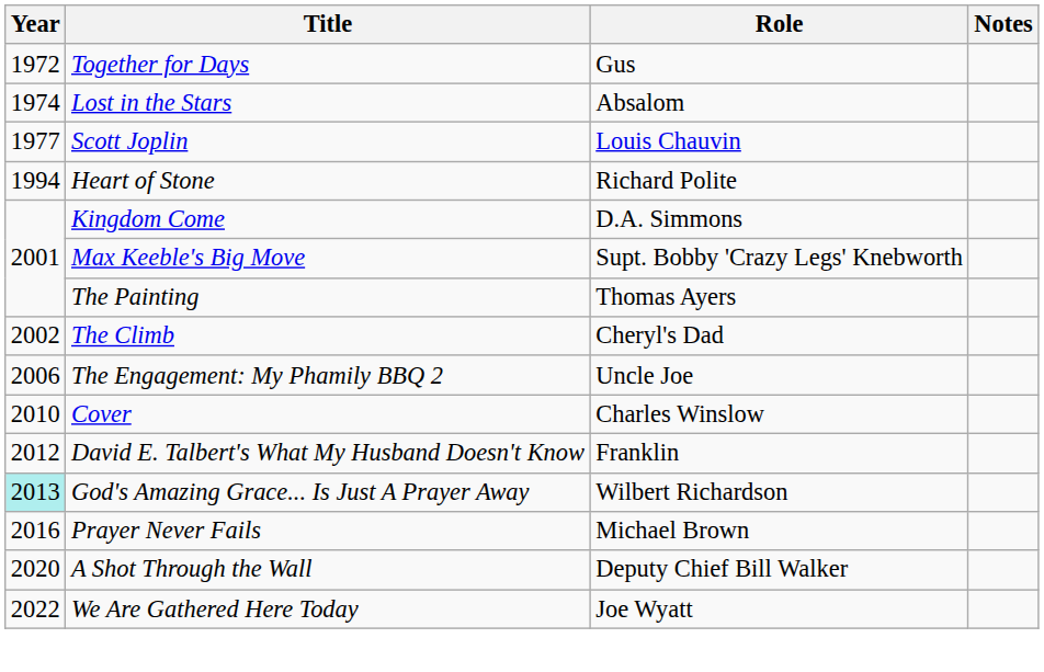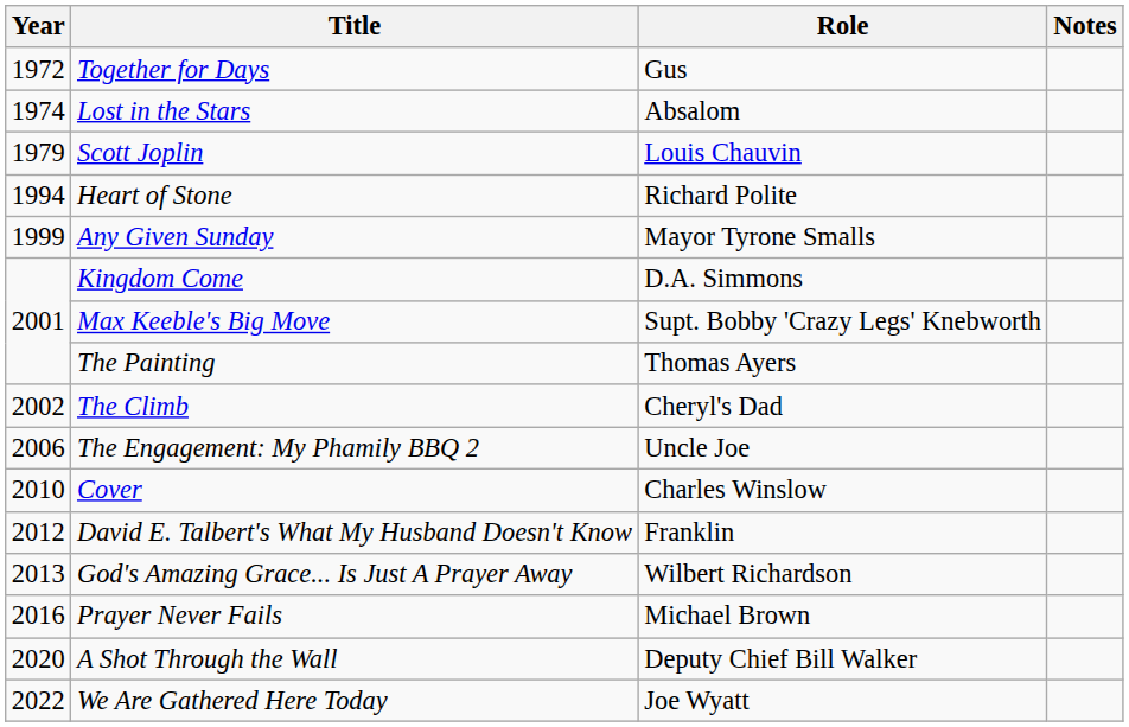 <table class="wikitable sortable">
 <tr>
 <th>Year</th>
 <th>Title</th>
 <th>Role</th>
 <th class="unsortable">Notes</th>
 </tr>
 <tr>
 <td>1972</td>
 <td><em><a href='#'>Together for Days</a></em></td>
 <td>Gus</td>
 <td></td>
 </tr>
 <tr>
 <td>1974</td>
 <td><em><a href='#'>Lost in the Stars</a></em></td>
 <td>Absalom</td>
 <td></td>
 </tr>
 <tr>
-<td>1977</td>
+<td>1979</td>
 <td><em><a href='#'>Scott Joplin</a></em></td>
 <td><a href='#'>Louis Chauvin</a></td>
 <td></td>
 </tr>
 <tr>
 <td>1994</td>
 <td><em>Heart of Stone</em></td>
 <td>Richard Polite</td>
+<td></td>
+</tr>
+<tr>
+<td>1999</td>
+<td><em><a href='#'>Any Given Sunday</a></em></td>
+<td>Mayor Tyrone Smalls</td>
 <td></td>
 </tr>
 <tr>
 <td rowspan="3">2001</td>
 <td><em><a href='#'>Kingdom Come</a></em></td>
 <td>D.A. Simmons</td>
 <td></td>
 </tr>
 <tr>
 <td><em><a href='#'>Max Keeble's Big Move</a></em></td>
 <td>Supt. Bobby 'Crazy Legs' Knebworth</td>
 <td></td>
 </tr>
 <tr>
 <td><em>The Painting</em></td>
 <td>Thomas Ayers</td>
 <td></td>
 </tr>
 <tr>
 <td>2002</td>
 <td><em><a href='#'>The Climb</a></em></td>
 <td>Cheryl's Dad</td>
 <td></td>
 </tr>
 <tr>
 <td>2006</td>
 <td><em>The Engagement: My Phamily BBQ 2</em></td>
 <td>Uncle Joe</td>
 <td></td>
 </tr>
 <tr>
 <td>2010</td>
 <td><em><a href='#'>Cover</a></em></td>
 <td>Charles Winslow</td>
 <td></td>
 </tr>
 <tr>
 <td>2012</td>
 <td><em>David E. Talbert's What My Husband Doesn't Know</em></td>
 <td>Franklin</td>
 <td></td>
 </tr>
 <tr>
-<td style="background: paleturquoise;">2013</td>
+<td>2013</td>
 <td><em>God's Amazing Grace... Is Just A Prayer Away</em></td>
 <td>Wilbert Richardson</td>
 <td></td>
 </tr>
 <tr>
 <td>2016</td>
 <td><em>Prayer Never Fails</em></td>
 <td>Michael Brown</td>
 <td></td>
 </tr>
 <tr>
 <td>2020</td>
 <td><em>A Shot Through the Wall</em></td>
 <td>Deputy Chief Bill Walker</td>
 <td></td>
 </tr>
 <tr>
 <td>2022</td>
 <td><em>We Are Gathered Here Today</em></td>
 <td>Joe Wyatt</td>
 <td></td>
 </tr>
 </table>
